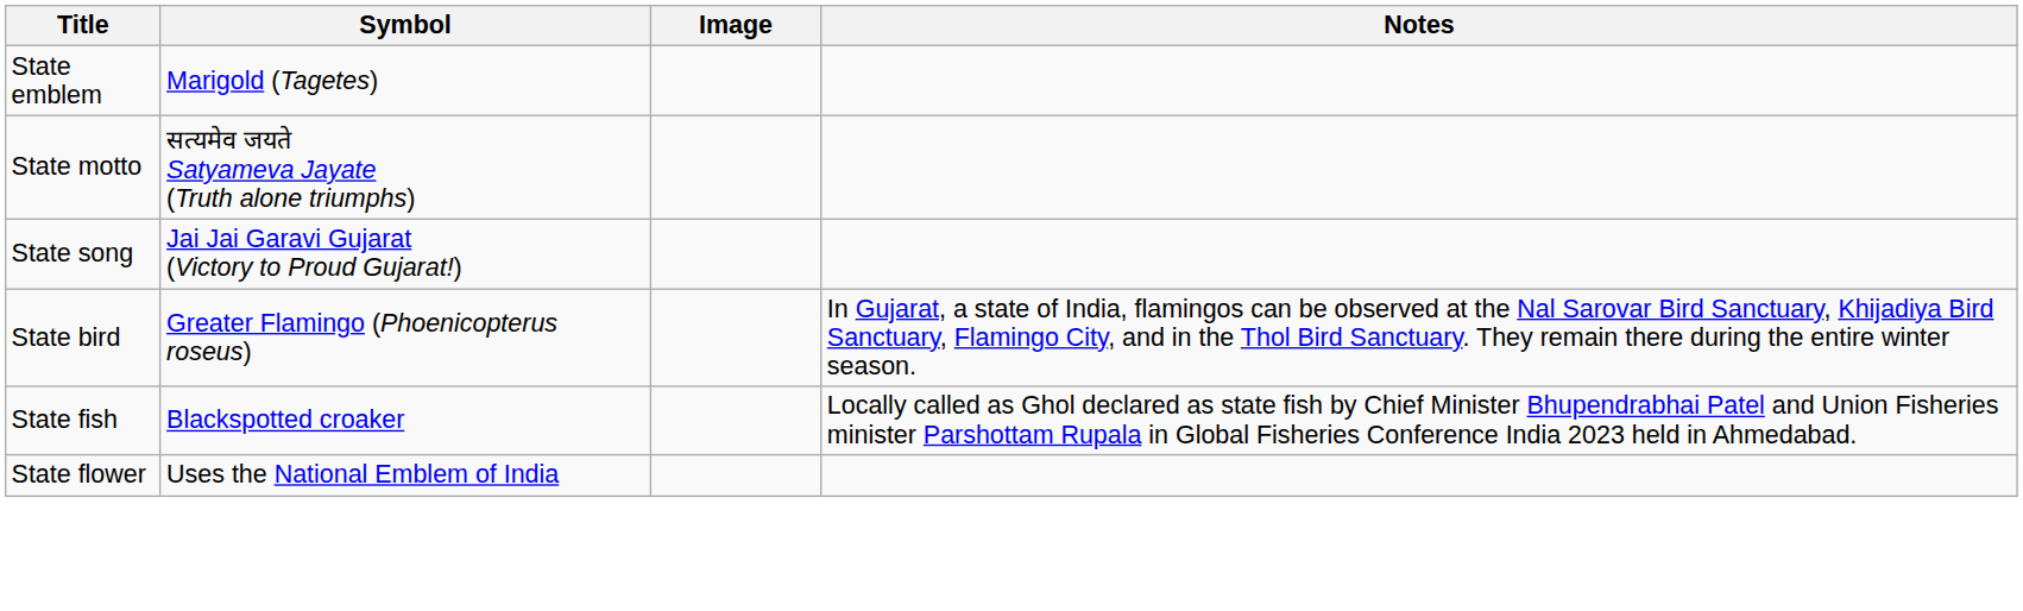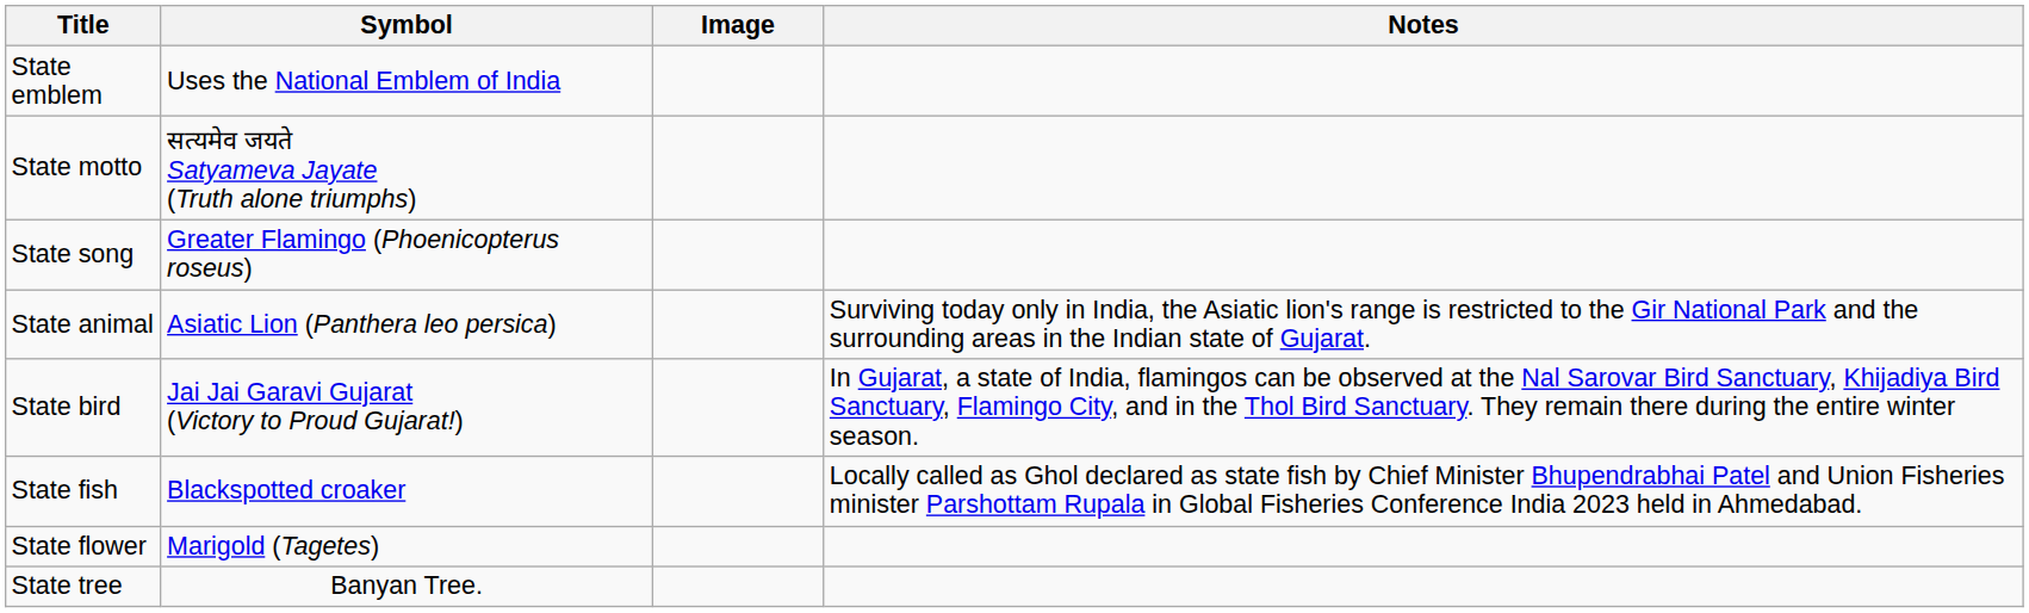 <table class="wikitable" style="width: 100%;">
 <tr>
 <th width=90>Title</th>
 <th style="width:300px;">Symbol</th>
 <th width=100>Image</th>
 <th>Notes</th>
 </tr>
 <tr>
 <td>State emblem</td>
-<td><a href='#'>Marigold</a> (<em>Tagetes</em>)</td>
+<td>Uses the <a href='#'>National Emblem of India</a></td>
 <td style="text-align:center;"></td>
 <td></td>
 </tr>
 <tr>
 <td>State motto</td>
 <td>सत्यमेव जयते<br> <em><a href='#'>Satyameva Jayate</a></em><br> (<em>Truth alone triumphs</em>)</td>
 <td></td>
 <td></td>
 </tr>
 <tr>
 <td>State song</td>
-<td><a href='#'>Jai Jai Garavi Gujarat</a> <br> (<em>Victory to Proud Gujarat!</em>)</td>
+<td><a href='#'>Greater Flamingo</a> (<em>Phoenicopterus roseus</em>)</td>
 <td style="text-align:center;"></td>
 <td></td>
 </tr>
 <tr>
+<td>State animal</td>
+<td><a href='#'>Asiatic Lion</a> (<em>Panthera leo persica</em>)</td>
+<td></td>
+<td>Surviving today only in India, the Asiatic lion's range is restricted to the <a href='#'>Gir National Park</a> and the surrounding areas in the Indian state of <a href='#'>Gujarat</a>.</td>
+</tr>
+<tr>
 <td>State bird</td>
-<td><a href='#'>Greater Flamingo</a> (<em>Phoenicopterus roseus</em>)</td>
+<td><a href='#'>Jai Jai Garavi Gujarat</a> <br> (<em>Victory to Proud Gujarat!</em>)</td>
 <td style="text-align:center"></td>
 <td>In <a href='#'>Gujarat</a>, a state of India, flamingos can be observed at the <a href='#'>Nal Sarovar Bird Sanctuary</a>, <a href='#'>Khijadiya Bird Sanctuary</a>, <a href='#'>Flamingo City</a>, and in the <a href='#'>Thol Bird Sanctuary</a>. They remain there during the entire winter season.</td>
 </tr>
 <tr>
 <td>State fish</td>
 <td><a href='#'>Blackspotted croaker</a></td>
 <td></td>
 <td>Locally called as Ghol declared as state fish by Chief Minister <a href='#'>Bhupendrabhai Patel</a> and Union Fisheries minister <a href='#'>Parshottam Rupala</a> in Global Fisheries Conference India 2023 held in Ahmedabad.</td>
 </tr>
 <tr>
 <td>State flower</td>
-<td>Uses the <a href='#'>National Emblem of India</a></td>
+<td><a href='#'>Marigold</a> (<em>Tagetes</em>)</td>
+<td></td>
+<td></td>
+</tr>
+<tr>
+<td>State tree</td>
+<td style="text-align:center; text-align:center;">Banyan Tree.</td>
 <td></td>
 <td></td>
 </tr>
 </table>
